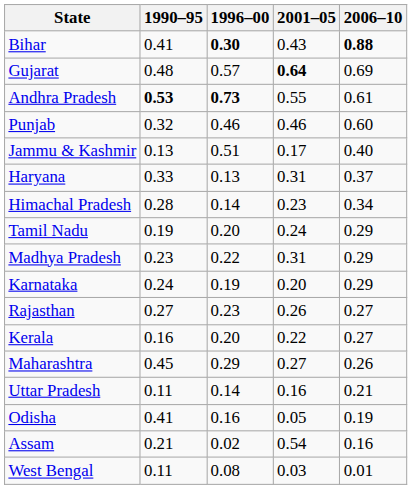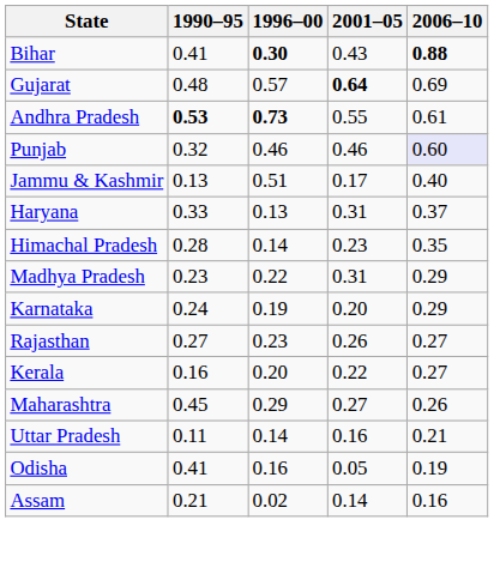 <table class="wikitable sortable">
 <tr>
 <th>State</th>
 <th>1990–95</th>
 <th>1996–00</th>
 <th>2001–05</th>
 <th>2006–10</th>
 </tr>
 <tr>
 <td><a href='#'>Bihar</a></td>
 <td>0.41</td>
 <td><strong>0.30</strong></td>
 <td>0.43</td>
 <td><strong>0.88</strong></td>
 </tr>
 <tr>
 <td><a href='#'>Gujarat</a></td>
 <td>0.48</td>
 <td>0.57</td>
 <td><strong>0.64</strong></td>
 <td>0.69</td>
 </tr>
 <tr>
 <td><a href='#'>Andhra Pradesh</a></td>
 <td><strong>0.53</strong></td>
 <td><strong>0.73</strong></td>
 <td>0.55</td>
 <td>0.61</td>
 </tr>
 <tr>
 <td><a href='#'>Punjab</a></td>
 <td>0.32</td>
 <td>0.46</td>
 <td>0.46</td>
-<td>0.60</td>
+<td style="background: lavender;">0.60</td>
 </tr>
 <tr>
 <td><a href='#'>Jammu & Kashmir</a></td>
 <td>0.13</td>
 <td>0.51</td>
 <td>0.17</td>
 <td>0.40</td>
 </tr>
 <tr>
 <td><a href='#'>Haryana</a></td>
 <td>0.33</td>
 <td>0.13</td>
 <td>0.31</td>
 <td>0.37</td>
 </tr>
 <tr>
 <td><a href='#'>Himachal Pradesh</a></td>
 <td>0.28</td>
 <td>0.14</td>
 <td>0.23</td>
-<td>0.34</td>
-</tr>
-<tr>
-<td><a href='#'>Tamil Nadu</a></td>
-<td>0.19</td>
-<td>0.20</td>
-<td>0.24</td>
-<td>0.29</td>
+<td>0.35</td>
 </tr>
 <tr>
 <td><a href='#'>Madhya Pradesh</a></td>
 <td>0.23</td>
 <td>0.22</td>
 <td>0.31</td>
 <td>0.29</td>
 </tr>
 <tr>
 <td><a href='#'>Karnataka</a></td>
 <td>0.24</td>
 <td>0.19</td>
 <td>0.20</td>
 <td>0.29</td>
 </tr>
 <tr>
 <td><a href='#'>Rajasthan</a></td>
 <td>0.27</td>
 <td>0.23</td>
 <td>0.26</td>
 <td>0.27</td>
 </tr>
 <tr>
 <td><a href='#'>Kerala</a></td>
 <td>0.16</td>
 <td>0.20</td>
 <td>0.22</td>
 <td>0.27</td>
 </tr>
 <tr>
 <td><a href='#'>Maharashtra</a></td>
 <td>0.45</td>
 <td>0.29</td>
 <td>0.27</td>
 <td>0.26</td>
 </tr>
 <tr>
 <td><a href='#'>Uttar Pradesh</a></td>
 <td>0.11</td>
 <td>0.14</td>
 <td>0.16</td>
 <td>0.21</td>
 </tr>
 <tr>
 <td><a href='#'>Odisha</a></td>
 <td>0.41</td>
 <td>0.16</td>
 <td>0.05</td>
 <td>0.19</td>
 </tr>
 <tr>
 <td><a href='#'>Assam</a></td>
 <td>0.21</td>
 <td>0.02</td>
-<td>0.54</td>
+<td>0.14</td>
 <td>0.16</td>
 </tr>
-<tr>
-<td><a href='#'>West Bengal</a></td>
-<td>0.11</td>
-<td>0.08</td>
-<td>0.03</td>
-<td>0.01</td>
-</tr>
 </table>
